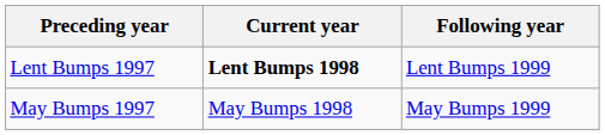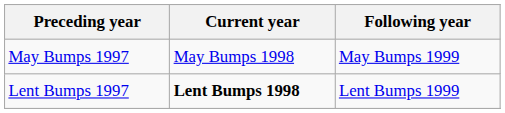 <table class="wikitable" style="height:100px" align="center">
 <tr>
 <th width=150>Preceding year</th>
 <th width=150>Current year</th>
 <th width=150>Following year</th>
 </tr>
 <tr>
+<td><a href='#'>May Bumps 1997</a></td>
+<td><a href='#'>May Bumps 1998</a></td>
+<td><a href='#'>May Bumps 1999</a></td>
+</tr>
+<tr>
 <td><a href='#'>Lent Bumps 1997</a></td>
 <td><strong>Lent Bumps 1998</strong></td>
 <td><a href='#'>Lent Bumps 1999</a></td>
 </tr>
 <tr>
-<td><a href='#'>May Bumps 1997</a></td>
-<td><a href='#'>May Bumps 1998</a></td>
-<td><a href='#'>May Bumps 1999</a></td>
-</tr>
-<tr>
 </tr>
 </table>
